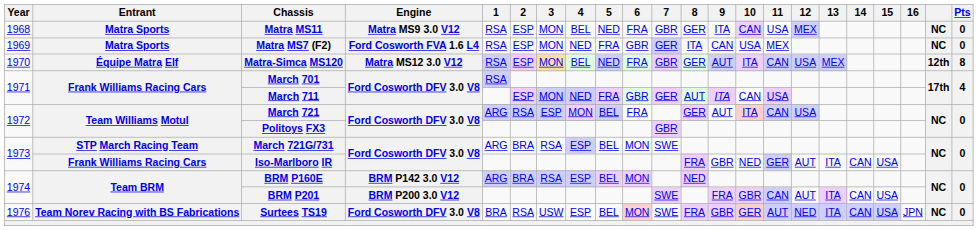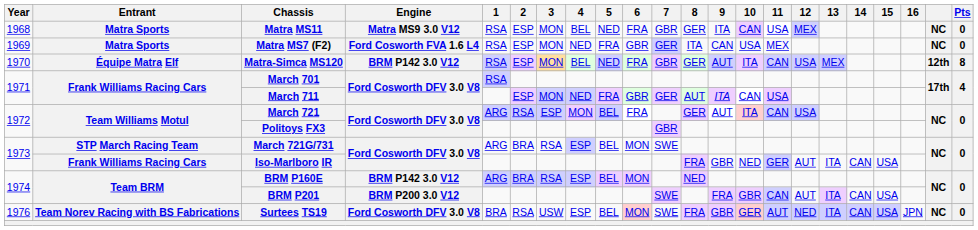 <table class="wikitable" style="text-align:center; font-size:90%">
 <tr>
 <th>Year</th>
 <th>Entrant</th>
 <th>Chassis</th>
 <th>Engine</th>
 <th>1</th>
 <th>2</th>
 <th>3</th>
 <th>4</th>
 <th>5</th>
 <th>6</th>
 <th>7</th>
 <th>8</th>
 <th>9</th>
 <th>10</th>
 <th>11</th>
 <th>12</th>
 <th>13</th>
 <th>14</th>
 <th>15</th>
 <th>16</th>
 <th></th>
 <th><a href='#'>Pts</a></th>
 </tr>
 <tr>
 <td><a href='#'>1968</a></td>
 <th><a href='#'>Matra Sports</a></th>
 <th><a href='#'>Matra</a> <a href='#'>MS11</a></th>
 <th><a href='#'>Matra</a> MS9 3.0 <a href='#'>V12</a></th>
 <td><a href='#'>RSA</a></td>
 <td><a href='#'>ESP</a></td>
 <td><a href='#'>MON</a></td>
 <td><a href='#'>BEL</a></td>
 <td><a href='#'>NED</a></td>
 <td><a href='#'>FRA</a></td>
 <td><a href='#'>GBR</a></td>
 <td><a href='#'>GER</a></td>
 <td><a href='#'>ITA</a></td>
 <td style="background:#EFCFFF;"><a href='#'>CAN</a><br></td>
 <td style="background:#ffffff;"><a href='#'>USA</a><br></td>
 <td style="background:#CFCFFF;"><a href='#'>MEX</a><br></td>
 <td></td>
 <td></td>
 <td></td>
 <td></td>
 <th>NC</th>
 <th>0</th>
 </tr>
 <tr>
 <td><a href='#'>1969</a></td>
 <th><a href='#'>Matra Sports</a></th>
 <th><a href='#'>Matra</a> <a href='#'>MS7</a> (F2)</th>
 <th><a href='#'>Ford Cosworth FVA</a> 1.6 <a href='#'>L4</a></th>
 <td><a href='#'>RSA</a></td>
 <td><a href='#'>ESP</a></td>
 <td><a href='#'>MON</a></td>
 <td><a href='#'>NED</a></td>
 <td><a href='#'>FRA</a></td>
 <td><a href='#'>GBR</a></td>
 <td style="background:#CFCFFF;"><a href='#'>GER</a><br></td>
 <td><a href='#'>ITA</a></td>
 <td><a href='#'>CAN</a></td>
 <td><a href='#'>USA</a></td>
 <td><a href='#'>MEX</a></td>
 <td></td>
 <td></td>
 <td></td>
 <td></td>
 <td></td>
 <th>NC</th>
 <th>0</th>
 </tr>
 <tr>
 <td><a href='#'>1970</a></td>
 <th><a href='#'>Équipe Matra</a> <a href='#'>Elf</a></th>
 <th><a href='#'>Matra-Simca</a> <a href='#'>MS120</a></th>
-<th><a href='#'>Matra</a> MS12 3.0 <a href='#'>V12</a></th>
+<th><a href='#'>BRM</a> P142 3.0 <a href='#'>V12</a></th>
 <td style="background:#CFCFFF;"><a href='#'>RSA</a><br></td>
 <td style="background:#EFCFFF;"><a href='#'>ESP</a><br></td>
 <td style="background:#FFDF9F;"><a href='#'>MON</a><br></td>
 <td style="background:#DFFFDF;"><a href='#'>BEL</a><br></td>
 <td style="background:#CFCFFF;"><a href='#'>NED</a><br></td>
 <td style="background:#DFFFDF;"><a href='#'>FRA</a><br></td>
 <td style="background:#EFCFFF;"><a href='#'>GBR</a><br></td>
 <td style="background:#DFFFDF;"><a href='#'>GER</a><br></td>
 <td style="background:#CFCFFF;"><a href='#'>AUT</a><br></td>
 <td style="background:#EFCFFF;"><a href='#'>ITA</a><br></td>
 <td style="background:#CFCFFF;"><a href='#'>CAN</a><br></td>
 <td style="background:#CFCFFF;"><a href='#'>USA</a><br></td>
 <td style="background:#CFCFFF;"><a href='#'>MEX</a><br></td>
 <td></td>
 <td></td>
 <td></td>
 <th>12th</th>
 <th>8</th>
 </tr>
 <tr>
 <td rowspan=2><a href='#'>1971</a></td>
 <th rowspan=2><a href='#'>Frank Williams Racing Cars</a></th>
 <th><a href='#'>March</a> <a href='#'>701</a></th>
 <th rowspan=2><a href='#'>Ford Cosworth DFV</a> 3.0 <a href='#'>V8</a></th>
 <td style="background:#CFCFFF;"><a href='#'>RSA</a><br></td>
 <td></td>
 <td></td>
 <td></td>
 <td></td>
 <td></td>
 <td></td>
 <td></td>
 <td></td>
 <td></td>
 <td></td>
 <td></td>
 <td></td>
 <td></td>
 <td></td>
 <td></td>
 <th rowspan=2>17th</th>
 <th rowspan=2>4</th>
 </tr>
 <tr>
 <th><a href='#'>March</a> <a href='#'>711</a></th>
 <td></td>
 <td style="background:#EFCFFF;"><a href='#'>ESP</a><br></td>
 <td style="background:#CFCFFF;"><a href='#'>MON</a><br></td>
 <td style="background:#CFCFFF;"><a href='#'>NED</a><br></td>
 <td style="background:#EFCFFF;"><a href='#'>FRA</a><br></td>
 <td style="background:#DFFFDF;"><a href='#'>GBR</a><br></td>
 <td style="background:#EFCFFF;"><a href='#'>GER</a><br></td>
 <td style="background:#DFFFDF;"><a href='#'>AUT</a><br></td>
 <td style="background:#EFCFFF;"><em><a href='#'>ITA</a></em><br></td>
 <td style="background:#FFFFFF;"><a href='#'>CAN</a><br></td>
 <td style="background:#EFCFFF;"><a href='#'>USA</a><br></td>
 <td></td>
 <td></td>
 <td></td>
 <td></td>
 <td></td>
 </tr>
 <tr>
 <td rowspan=2><a href='#'>1972</a></td>
 <th rowspan=2><a href='#'>Team Williams</a> <a href='#'>Motul</a></th>
 <th><a href='#'>March</a> <a href='#'>721</a></th>
 <th rowspan=2><a href='#'>Ford Cosworth DFV</a> 3.0 <a href='#'>V8</a></th>
 <td style="background:#CFCFFF;"><a href='#'>ARG</a><br></td>
 <td style="background:#CFCFFF;"><a href='#'>RSA</a><br></td>
 <td style="background:#CFCFFF;"><a href='#'>ESP</a><br></td>
 <td style="background:#EFCFFF;"><a href='#'>MON</a><br></td>
 <td style="background:#CFCFFF;"><a href='#'>BEL</a><br></td>
 <td style="background:#FFFFFF;"><a href='#'>FRA</a><br></td>
 <td></td>
 <td style="background:#EFCFFF;"><a href='#'>GER</a><br></td>
 <td style="background:#FFFFFF;"><a href='#'>AUT</a><br></td>
 <td style="background:#FFCFCF;"><a href='#'>ITA</a><br></td>
 <td style="background:#CFCFFF;"><a href='#'>CAN</a><br></td>
 <td style="background:#CFCFFF;"><a href='#'>USA</a><br></td>
 <td></td>
 <td></td>
 <td></td>
 <td></td>
 <th rowspan=2>NC</th>
 <th rowspan=2>0</th>
 </tr>
 <tr>
 <th><a href='#'>Politoys</a> <a href='#'>FX3</a></th>
 <td></td>
 <td></td>
 <td></td>
 <td></td>
 <td></td>
 <td></td>
 <td style="background:#EFCFFF;"><a href='#'>GBR</a><br></td>
 <td></td>
 <td></td>
 <td></td>
 <td></td>
 <td></td>
 <td></td>
 <td></td>
 <td></td>
 <td></td>
 </tr>
 <tr>
 <td rowspan=2><a href='#'>1973</a></td>
 <th><a href='#'>STP</a> <a href='#'>March Racing Team</a></th>
 <th><a href='#'>March</a> <a href='#'>721G/731</a></th>
 <th rowspan=2><a href='#'>Ford Cosworth DFV</a> 3.0 <a href='#'>V8</a></th>
 <td><a href='#'>ARG</a></td>
 <td><a href='#'>BRA</a></td>
 <td><a href='#'>RSA</a></td>
 <td style="background:#CFCFFF;"><a href='#'>ESP</a><br></td>
 <td><a href='#'>BEL</a></td>
 <td><a href='#'>MON</a></td>
 <td><a href='#'>SWE</a></td>
 <td></td>
 <td></td>
 <td></td>
 <td></td>
 <td></td>
 <td></td>
 <td></td>
 <td></td>
 <td></td>
 <th rowspan=2>NC</th>
 <th rowspan=2>0</th>
 </tr>
 <tr>
 <th><a href='#'>Frank Williams Racing Cars</a></th>
 <th><a href='#'>Iso-Marlboro</a> <a href='#'>IR</a></th>
 <td></td>
 <td></td>
 <td></td>
 <td></td>
 <td></td>
 <td></td>
 <td></td>
 <td style="background:#EFCFFF;"><a href='#'>FRA</a><br></td>
 <td><a href='#'>GBR</a></td>
 <td><a href='#'>NED</a></td>
 <td style="background:#CFCFFF;"><a href='#'>GER</a><br></td>
 <td><a href='#'>AUT</a></td>
 <td><a href='#'>ITA</a></td>
 <td><a href='#'>CAN</a></td>
 <td><a href='#'>USA</a></td>
 <td></td>
 </tr>
 <tr>
 <td rowspan=2><a href='#'>1974</a></td>
 <th rowspan=2><a href='#'>Team BRM</a></th>
 <th><a href='#'>BRM</a> <a href='#'>P160E</a></th>
 <th><a href='#'>BRM</a> P142 3.0 <a href='#'>V12</a></th>
 <td style="background:#CFCFFF;"><a href='#'>ARG</a><br></td>
 <td style="background:#CFCFFF;"><a href='#'>BRA</a><br></td>
 <td style="background:#CFCFFF;"><a href='#'>RSA</a><br></td>
 <td style="background:#CFCFFF;"><a href='#'>ESP</a><br></td>
 <td style="background:#EFCFFF;"><a href='#'>BEL</a><br></td>
 <td style="background:#EFCFFF;"><a href='#'>MON</a><br></td>
 <td></td>
 <td style="background:#EFCFFF;"><a href='#'>NED</a><br></td>
 <td></td>
 <td></td>
 <td></td>
 <td></td>
 <td></td>
 <td></td>
 <td></td>
 <td></td>
 <th rowspan=2>NC</th>
 <th rowspan=2>0</th>
 </tr>
 <tr>
 <th><a href='#'>BRM</a> <a href='#'>P201</a></th>
 <th><a href='#'>BRM</a> P200 3.0 <a href='#'>V12</a></th>
 <td></td>
 <td></td>
 <td></td>
 <td></td>
 <td></td>
 <td></td>
 <td style="background:#EFCFFF;"><a href='#'>SWE</a><br></td>
 <td></td>
 <td style="background:#EFCFFF;"><a href='#'>FRA</a><br></td>
 <td style="background:#EFCFFF;"><a href='#'>GBR</a><br></td>
 <td style="background:#CFCFFF;"><a href='#'>CAN</a><br></td>
 <td><a href='#'>AUT</a></td>
 <td style="background:#EFCFFF;"><a href='#'>ITA</a><br></td>
 <td><a href='#'>CAN</a></td>
 <td><a href='#'>USA</a></td>
 <td></td>
 </tr>
 <tr>
 <td><a href='#'>1976</a></td>
 <th><a href='#'>Team Norev Racing with BS Fabrications</a></th>
 <th><a href='#'>Surtees</a> <a href='#'>TS19</a></th>
 <th><a href='#'>Ford Cosworth DFV</a> 3.0 <a href='#'>V8</a></th>
 <td><a href='#'>BRA</a></td>
 <td><a href='#'>RSA</a></td>
 <td><a href='#'>USW</a></td>
 <td><a href='#'>ESP</a></td>
 <td><a href='#'>BEL</a></td>
 <td style="background:#FFCFCF;"><a href='#'>MON</a><br></td>
 <td><a href='#'>SWE</a></td>
 <td style="background:#EFCFFF;"><a href='#'>FRA</a><br></td>
 <td style="background:#EFCFFF;"><a href='#'>GBR</a><br></td>
 <td style="background:#FFCFCF;"><a href='#'>GER</a><br></td>
 <td style="background:#CFCFFF;"><a href='#'>AUT</a><br></td>
 <td style="background:#CFCFFF;"><a href='#'>NED</a><br></td>
 <td style="background:#CFCFFF;"><a href='#'>ITA</a><br></td>
 <td style="background:#CFCFFF;"><a href='#'>CAN</a><br></td>
 <td style="background:#CFCFFF;"><a href='#'>USA</a><br></td>
 <td><a href='#'>JPN</a></td>
 <th>NC</th>
 <th>0</th>
 </tr>
 <tr>
 <th colspan="22"></th>
 </tr>
 </table>
